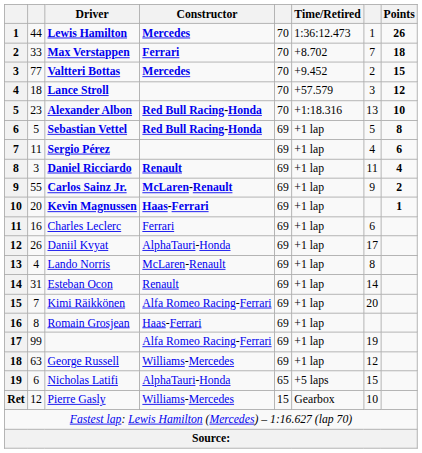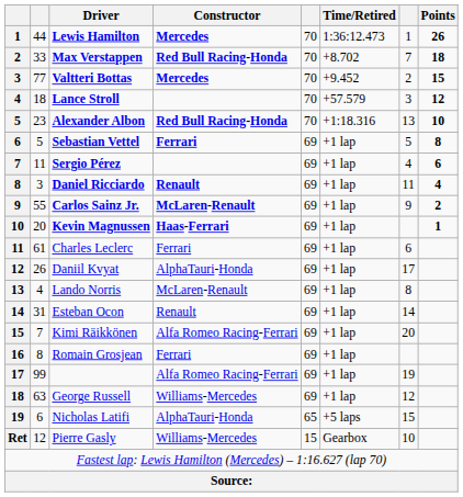 <table class="wikitable sortable" style="font-size: 85%;">
 <tr>
 <th scope="col"></th>
 <th scope="col"></th>
 <th scope="col">Driver</th>
 <th scope="col">Constructor</th>
 <th class="unsortable" scope="col"></th>
 <th class="unsortable" scope="col">Time/Retired</th>
 <th scope="col"></th>
 <th scope="col">Points</th>
 </tr>
 <tr>
 <th>1</th>
 <td align="center">44</td>
 <td data-sort-value="ham"><strong> <a href='#'>Lewis Hamilton</a></strong></td>
 <td><strong><a href='#'>Mercedes</a></strong></td>
 <td>70</td>
 <td>1:36:12.473</td>
 <td align="center">1</td>
 <td align="center"><strong>26</strong></td>
 </tr>
 <tr>
 <th>2</th>
 <td align="center">33</td>
 <td data-sort-value="ver"><strong> <a href='#'>Max Verstappen</a></strong></td>
-<td><a href='#'><strong>Ferrari</strong></a></td>
+<td><strong><a href='#'>Red Bull Racing</a>-<a href='#'>Honda</a></strong></td>
 <td>70</td>
 <td>+8.702</td>
 <td align="center">7</td>
 <td align="center"><strong>18</strong></td>
 </tr>
 <tr>
 <th>3</th>
 <td align="center">77</td>
 <td data-sort-value="bot"><strong> <a href='#'>Valtteri Bottas</a></strong></td>
 <td><strong><a href='#'>Mercedes</a></strong></td>
 <td>70</td>
 <td>+9.452</td>
 <td align="center">2</td>
 <td align="center"><strong>15</strong></td>
 </tr>
 <tr>
 <th>4</th>
 <td align="center">18</td>
 <td data-sort-value="str"><strong> <a href='#'>Lance Stroll</a></strong></td>
 <td><strong></strong></td>
 <td>70</td>
 <td>+57.579</td>
 <td align="center">3</td>
 <td align="center"><strong>12</strong></td>
 </tr>
 <tr>
 <th>5</th>
 <td align="center">23</td>
 <td data-sort-value="alb"><strong> <a href='#'>Alexander Albon</a></strong></td>
 <td><strong><a href='#'>Red Bull Racing</a>-<a href='#'>Honda</a></strong></td>
 <td>70</td>
 <td>+1:18.316</td>
 <td align="center">13</td>
 <td align="center"><strong>10</strong></td>
 </tr>
 <tr>
 <th>6</th>
 <td align="center">5</td>
 <td data-sort-value="vet"><strong> <a href='#'>Sebastian Vettel</a></strong></td>
-<td><strong><a href='#'>Red Bull Racing</a>-<a href='#'>Honda</a></strong></td>
+<td><a href='#'><strong>Ferrari</strong></a></td>
 <td>69</td>
 <td>+1 lap</td>
 <td align="center">5</td>
 <td align="center"><strong>8</strong></td>
 </tr>
 <tr>
 <th>7</th>
 <td align="center">11</td>
 <td data-sort-value="per"><strong> <a href='#'>Sergio Pérez</a></strong></td>
 <td><strong></strong></td>
 <td>69</td>
 <td>+1 lap</td>
 <td align="center">4</td>
 <td align="center"><strong>6</strong></td>
 </tr>
 <tr>
 <th>8</th>
 <td align="center">3</td>
 <td data-sort-value="ric"><strong> <a href='#'>Daniel Ricciardo</a></strong></td>
 <td><a href='#'><strong>Renault</strong></a></td>
 <td>69</td>
 <td>+1 lap</td>
 <td align="center">11</td>
 <td align="center"><strong>4</strong></td>
 </tr>
 <tr>
 <th>9</th>
 <td align="center">55</td>
 <td data-sort-value="sai"><strong> <a href='#'>Carlos Sainz Jr.</a></strong></td>
 <td nowrap=""><strong><a href='#'>McLaren</a>-<a href='#'>Renault</a></strong></td>
 <td>69</td>
 <td>+1 lap</td>
 <td align="center">9</td>
 <td align="center"><strong>2</strong></td>
 </tr>
 <tr>
 <th>10</th>
 <td align="center">20</td>
 <td data-sort-value="mag"><strong> <a href='#'>Kevin Magnussen</a></strong></td>
 <td nowrap=""><strong><a href='#'>Haas</a>-<a href='#'>Ferrari</a></strong></td>
 <td>69</td>
 <td>+1 lap</td>
 <td align="center" data-sort-value="21"></td>
 <td align="center"><strong>1</strong></td>
 </tr>
 <tr>
 <th>11</th>
-<td align="center">16</td>
+<td align="center">61</td>
 <td data-sort-value="lec"> <a href='#'>Charles Leclerc</a></td>
 <td><a href='#'>Ferrari</a></td>
 <td>69</td>
 <td>+1 lap</td>
 <td align="center">6</td>
 <td></td>
 </tr>
 <tr>
 <th>12</th>
 <td align="center">26</td>
 <td data-sort-value="kvy"> <a href='#'>Daniil Kvyat</a></td>
 <td><a href='#'>AlphaTauri</a>-<a href='#'>Honda</a></td>
 <td>69</td>
 <td>+1 lap</td>
 <td align="center">17</td>
 <td></td>
 </tr>
 <tr>
 <th>13</th>
 <td align="center">4</td>
 <td data-sort-value="nor"> <a href='#'>Lando Norris</a></td>
 <td><a href='#'>McLaren</a>-<a href='#'>Renault</a></td>
 <td>69</td>
 <td>+1 lap</td>
 <td align="center">8</td>
 <td></td>
 </tr>
 <tr>
 <th>14</th>
 <td align="center">31</td>
 <td data-sort-value="oco"> <a href='#'>Esteban Ocon</a></td>
 <td><a href='#'>Renault</a></td>
 <td>69</td>
 <td>+1 lap</td>
 <td align="center">14</td>
 <td></td>
 </tr>
 <tr>
 <th>15</th>
 <td align="center">7</td>
 <td data-sort-value="rai"> <a href='#'>Kimi Räikkönen</a></td>
 <td><a href='#'>Alfa Romeo Racing</a>-<a href='#'>Ferrari</a></td>
 <td>69</td>
 <td>+1 lap</td>
 <td align="center">20</td>
 <td></td>
 </tr>
 <tr>
 <th>16</th>
 <td align="center">8</td>
 <td data-sort-value="gro"> <a href='#'>Romain Grosjean</a></td>
-<td><a href='#'>Haas</a>-<a href='#'>Ferrari</a></td>
+<td><a href='#'>Ferrari</a></td>
 <td>69</td>
 <td>+1 lap</td>
 <td align="center" data-sort-value="22"></td>
 <td></td>
 </tr>
 <tr>
 <th>17</th>
 <td align="center">99</td>
 <td data-sort-value="gio"></td>
 <td><a href='#'>Alfa Romeo Racing</a>-<a href='#'>Ferrari</a></td>
 <td>69</td>
 <td>+1 lap</td>
 <td align="center">19</td>
 <td></td>
 </tr>
 <tr>
 <th>18</th>
 <td align="center">63</td>
 <td data-sort-value="rus"> <a href='#'>George Russell</a></td>
 <td><a href='#'>Williams</a>-<a href='#'>Mercedes</a></td>
 <td>69</td>
 <td>+1 lap</td>
 <td align="center">12</td>
 <td></td>
 </tr>
 <tr>
 <th>19</th>
 <td align="center">6</td>
 <td data-sort-value="lat"> <a href='#'>Nicholas Latifi</a></td>
 <td><a href='#'>AlphaTauri</a>-<a href='#'>Honda</a></td>
 <td>65</td>
 <td>+5 laps</td>
 <td align="center">15</td>
 <td></td>
 </tr>
 <tr>
 <th data-sort-value="20">Ret</th>
 <td align="center">12</td>
 <td data-sort-value="gas"> <a href='#'>Pierre Gasly</a></td>
 <td><a href='#'>Williams</a>-<a href='#'>Mercedes</a></td>
 <td>15</td>
 <td>Gearbox</td>
 <td align="center">10</td>
 <td></td>
 </tr>
 <tr class="sortbottom">
 <td colspan="8" align="center"><em><a href='#'>Fastest lap</a>:  <a href='#'>Lewis Hamilton</a> (<a href='#'>Mercedes</a>) – 1:16.627 (lap 70)</em></td>
 </tr>
 <tr>
 <th colspan="8">Source:</th>
 </tr>
 </table>
